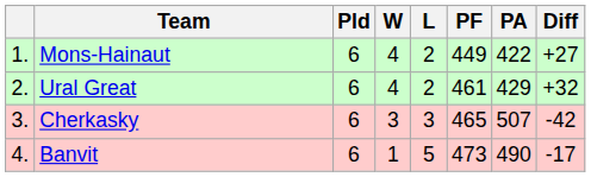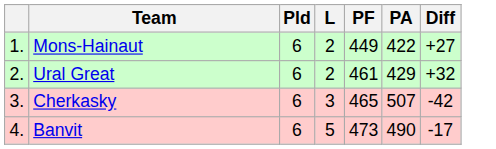 <table class=wikitable style="text-align:center">
 <tr>
 <th width=15></th>
 <th width=220>Team</th>
 <th width=20>Pld</th>
-<th width=20>W</th>
 <th width=20>L</th>
 <th width=20>PF</th>
 <th width=20>PA</th>
 <th width=30>Diff</th>
 </tr>
 <tr style="background: #ccffcc;">
 <td>1.</td>
 <td align=left> <a href='#'>Mons-Hainaut</a></td>
 <td>6</td>
-<td>4</td>
 <td>2</td>
 <td>449</td>
 <td>422</td>
 <td>+27</td>
 </tr>
 <tr style="background: #ccffcc;">
 <td>2.</td>
 <td align=left> <a href='#'>Ural Great</a></td>
 <td>6</td>
-<td>4</td>
 <td>2</td>
 <td>461</td>
 <td>429</td>
 <td>+32</td>
 </tr>
 <tr style="background: #ffcccc;">
 <td>3.</td>
 <td align=left> <a href='#'>Cherkasky</a></td>
 <td>6</td>
 <td>3</td>
-<td>3</td>
 <td>465</td>
 <td>507</td>
 <td>-42</td>
 </tr>
 <tr style="background: #ffcccc;">
 <td>4.</td>
 <td align=left> <a href='#'>Banvit</a></td>
 <td>6</td>
-<td>1</td>
 <td>5</td>
 <td>473</td>
 <td>490</td>
 <td>-17</td>
 </tr>
 </table>
